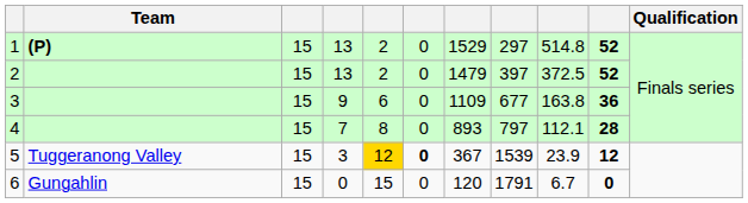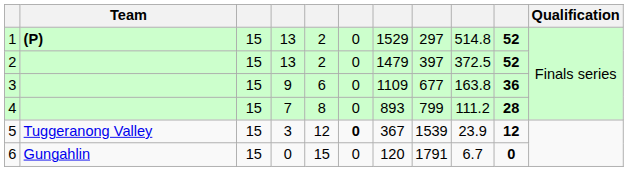 <table class="wikitable" style="text-align:center; margin-bottom:0">
 <tr>
 <th style="width:10px"></th>
 <th style="width:35%;">Team</th>
 <th style="width:30px;"></th>
 <th style="width:30px;"></th>
 <th style="width:30px;"></th>
 <th style="width:30px;"></th>
 <th style="width:30px;"></th>
 <th style="width:30px;"></th>
 <th style="width:30px;"></th>
 <th style="width:30px;"></th>
 <th>Qualification</th>
 </tr>
 <tr style="background:#ccffcc;">
 <td>1</td>
 <td style="text-align:left;"> <strong>(P)</strong></td>
 <td>15</td>
 <td>13</td>
 <td>2</td>
 <td>0</td>
 <td>1529</td>
 <td>297</td>
 <td>514.8</td>
 <td><strong>52</strong></td>
 <td rowspan=4>Finals series</td>
 </tr>
 <tr style="background:#ccffcc;">
 <td>2</td>
 <td style="text-align:left;"></td>
 <td>15</td>
 <td>13</td>
 <td>2</td>
 <td>0</td>
 <td>1479</td>
 <td>397</td>
 <td>372.5</td>
 <td><strong>52</strong></td>
 </tr>
 <tr style="background:#ccffcc;">
 <td>3</td>
 <td style="text-align:left;"></td>
 <td>15</td>
 <td>9</td>
 <td>6</td>
 <td>0</td>
 <td>1109</td>
 <td>677</td>
 <td>163.8</td>
 <td><strong>36</strong></td>
 </tr>
 <tr style="background:#ccffcc;">
 <td>4</td>
 <td style="text-align:left;"></td>
 <td>15</td>
 <td>7</td>
 <td>8</td>
 <td>0</td>
 <td>893</td>
-<td>797</td>
-<td>112.1</td>
+<td>799</td>
+<td>111.2</td>
 <td><strong>28</strong></td>
 </tr>
 <tr>
 <td>5</td>
 <td style="text-align:left;"><a href='#'>Tuggeranong Valley</a></td>
 <td>15</td>
 <td>3</td>
-<td style="background: gold;">12</td>
+<td>12</td>
 <td><strong>0</strong></td>
 <td>367</td>
 <td>1539</td>
 <td>23.9</td>
 <td><strong>12</strong></td>
 </tr>
 <tr>
 <td>6</td>
 <td style="text-align:left;"><a href='#'>Gungahlin</a></td>
 <td>15</td>
 <td>0</td>
 <td>15</td>
 <td>0</td>
 <td>120</td>
 <td>1791</td>
 <td>6.7</td>
 <td><strong>0</strong></td>
 </tr>
 </table>
